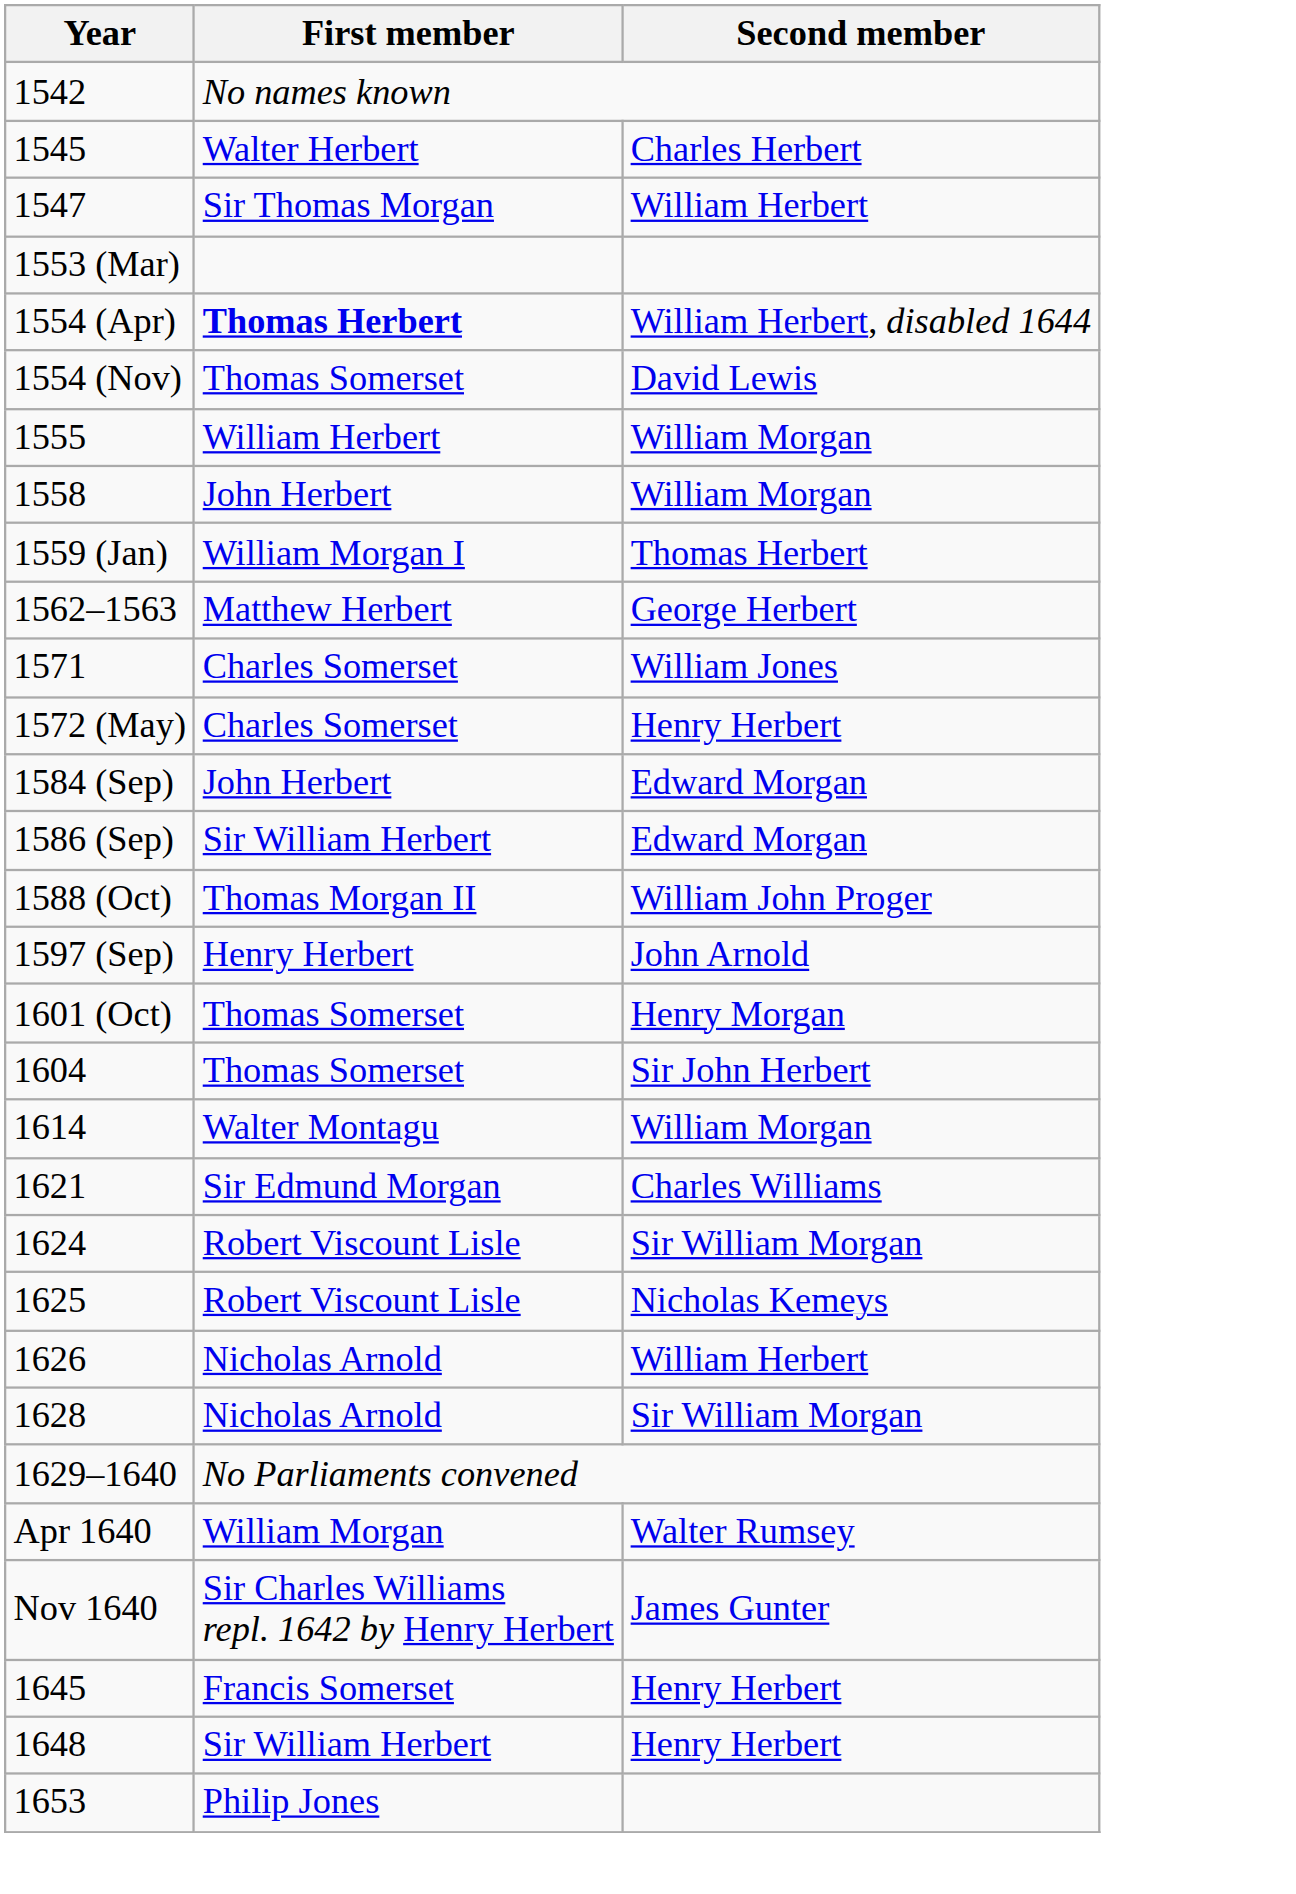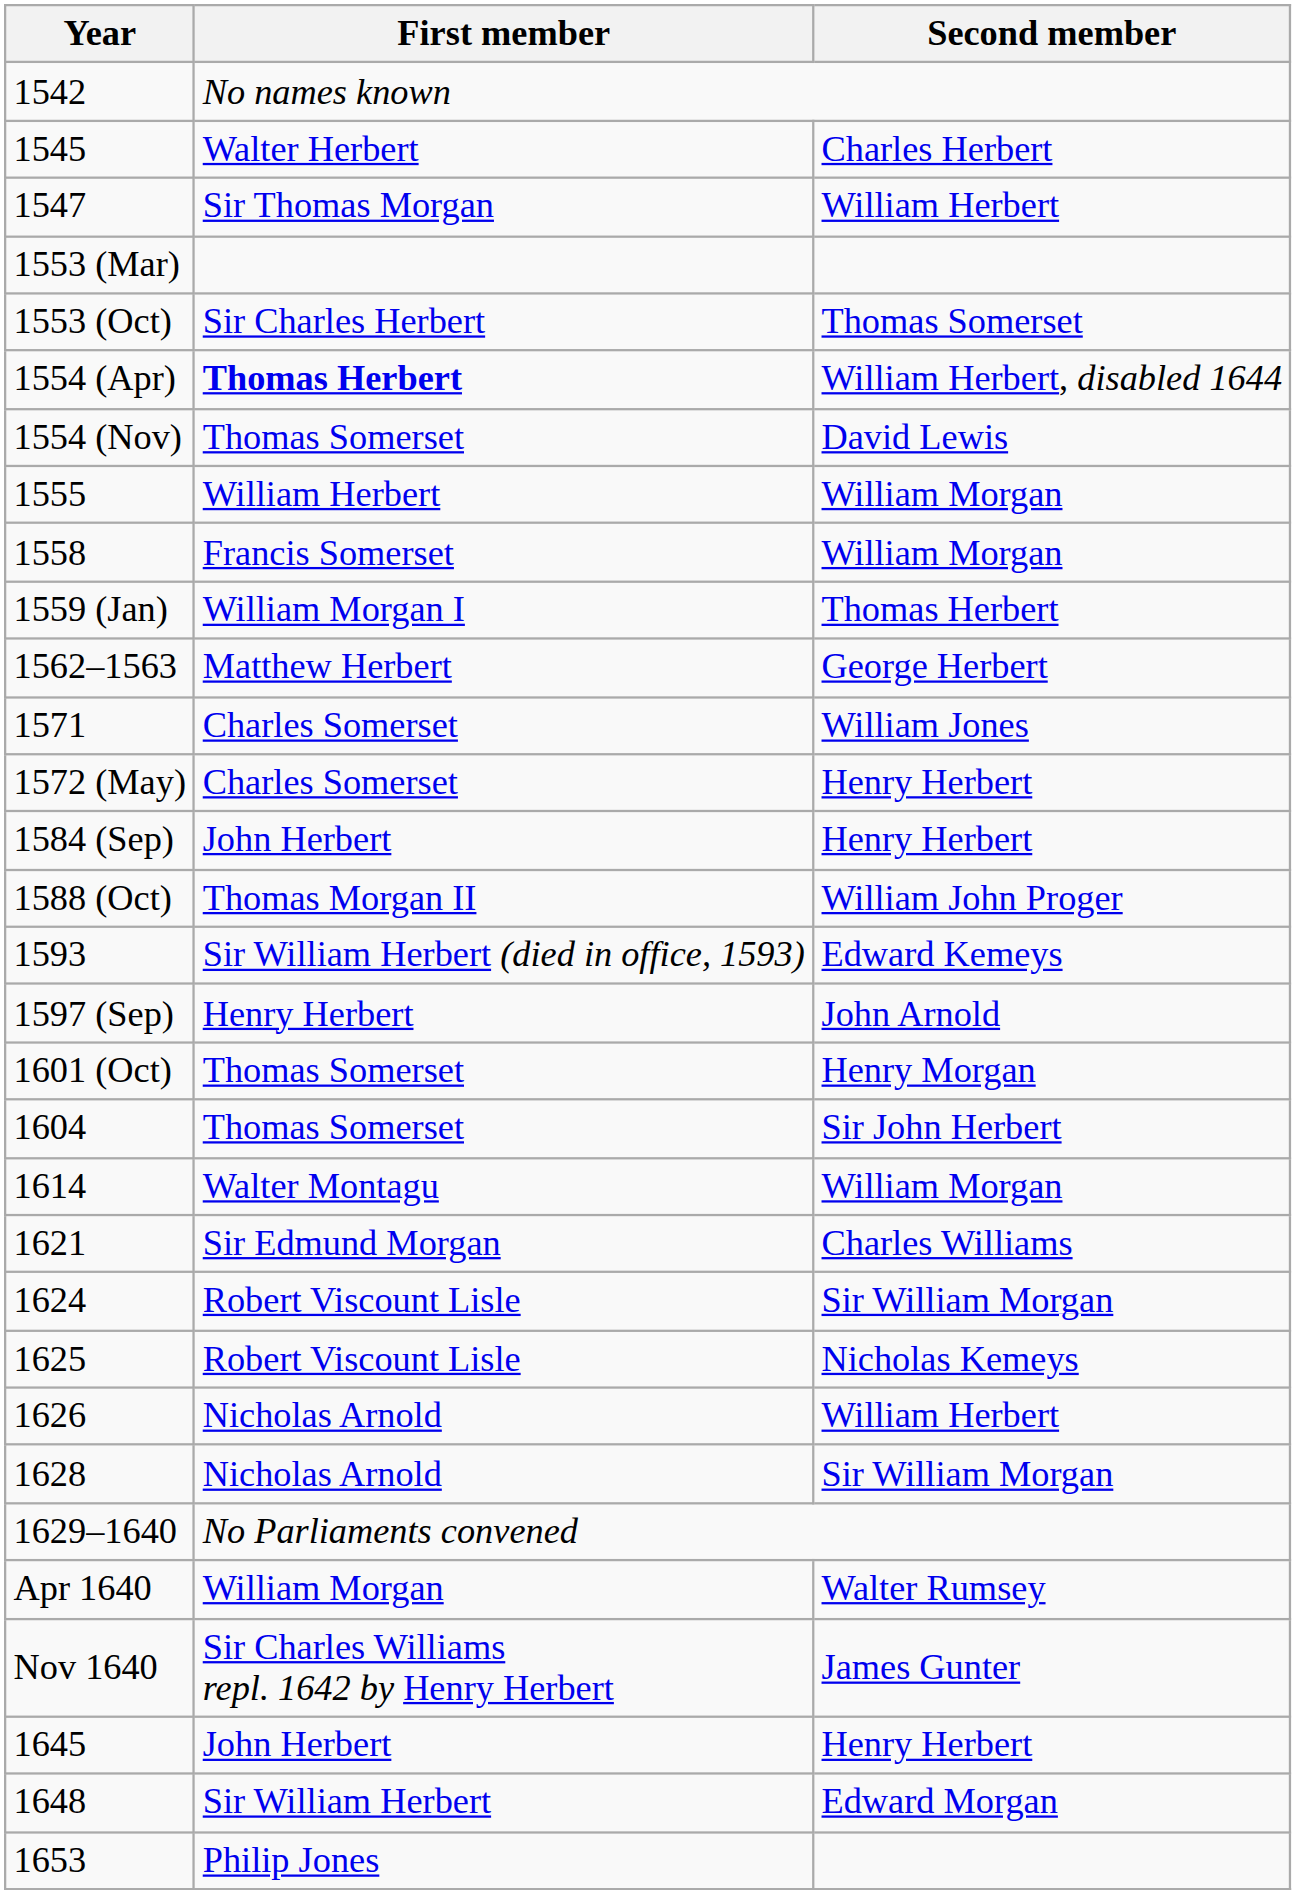 <table class="wikitable">
 <tr>
 <th>Year</th>
 <th>First member</th>
 <th>Second member</th>
 </tr>
 <tr>
 <td>1542</td>
 <td colspan = "2"><em>No names known</em></td>
 </tr>
 <tr>
 <td>1545</td>
 <td><a href='#'>Walter Herbert</a></td>
 <td><a href='#'>Charles Herbert</a></td>
 </tr>
 <tr>
 <td>1547</td>
 <td><a href='#'>Sir Thomas Morgan</a></td>
 <td><a href='#'>William Herbert</a></td>
 </tr>
 <tr som>
 <td>1553 (Mar)</td>
 <td></td>
 </tr>
 <tr>
+<td>1553 (Oct)</td>
+<td><a href='#'>Sir Charles Herbert</a></td>
+<td><a href='#'>Thomas Somerset</a></td>
+</tr>
+<tr>
 <td>1554 (Apr)</td>
 <td><strong><a href='#'>Thomas Herbert</a></strong></td>
 <td><a href='#'>William Herbert</a>, <em>disabled 1644</em></td>
 </tr>
 <tr>
 <td>1554 (Nov)</td>
 <td><a href='#'>Thomas Somerset</a></td>
 <td><a href='#'>David Lewis</a></td>
 </tr>
 <tr>
 <td>1555</td>
 <td><a href='#'>William Herbert</a></td>
 <td><a href='#'>William Morgan</a></td>
 </tr>
 <tr>
 <td>1558</td>
-<td><a href='#'>John Herbert</a></td>
+<td><a href='#'>Francis Somerset</a></td>
 <td><a href='#'>William Morgan</a>  </td>
 </tr>
 <tr>
 <td>1559 (Jan)</td>
 <td><a href='#'>William Morgan I</a></td>
 <td><a href='#'>Thomas Herbert</a></td>
 </tr>
 <tr>
 <td>1562–1563</td>
 <td><a href='#'>Matthew Herbert</a></td>
 <td><a href='#'>George Herbert</a></td>
 </tr>
 <tr>
 <td>1571</td>
 <td><a href='#'>Charles Somerset</a></td>
 <td><a href='#'>William Jones</a></td>
 </tr>
 <tr>
 <td>1572 (May)</td>
 <td><a href='#'>Charles Somerset</a></td>
 <td><a href='#'>Henry Herbert</a></td>
 </tr>
 <tr>
 <td>1584 (Sep)</td>
 <td><a href='#'>John Herbert</a></td>
-<td><a href='#'>Edward Morgan</a></td>
-</tr>
-<tr>
-<td>1586 (Sep)</td>
-<td><a href='#'>Sir William Herbert</a></td>
-<td><a href='#'>Edward Morgan</a></td>
+<td><a href='#'>Henry Herbert</a></td>
 </tr>
 <tr>
 <td>1588 (Oct)</td>
 <td><a href='#'>Thomas Morgan II</a></td>
 <td><a href='#'>William John Proger</a></td>
+</tr>
+<tr>
+<td>1593</td>
+<td><a href='#'>Sir William Herbert</a> <em>(died in office, 1593)</em></td>
+<td><a href='#'>Edward Kemeys</a></td>
 </tr>
 <tr>
 <td>1597 (Sep)</td>
 <td><a href='#'>Henry Herbert</a></td>
 <td><a href='#'>John Arnold</a></td>
 </tr>
 <tr>
 <td>1601 (Oct)</td>
 <td><a href='#'>Thomas Somerset</a></td>
 <td><a href='#'>Henry Morgan</a></td>
 </tr>
 <tr>
 <td>1604</td>
 <td><a href='#'>Thomas Somerset</a></td>
 <td><a href='#'>Sir John Herbert</a></td>
 </tr>
 <tr>
 <td>1614</td>
 <td><a href='#'>Walter Montagu</a></td>
 <td><a href='#'>William Morgan</a></td>
 </tr>
 <tr>
 <td>1621</td>
 <td><a href='#'>Sir Edmund Morgan</a></td>
 <td><a href='#'>Charles Williams</a></td>
 </tr>
 <tr>
 <td>1624</td>
 <td><a href='#'>Robert Viscount Lisle</a></td>
 <td><a href='#'>Sir William Morgan</a></td>
 </tr>
 <tr>
 <td>1625</td>
 <td><a href='#'>Robert Viscount Lisle</a></td>
 <td><a href='#'>Nicholas Kemeys</a></td>
 </tr>
 <tr>
 <td>1626</td>
 <td><a href='#'>Nicholas Arnold</a></td>
 <td><a href='#'>William Herbert</a></td>
 </tr>
 <tr>
 <td>1628</td>
 <td><a href='#'>Nicholas Arnold</a></td>
 <td><a href='#'>Sir William Morgan</a></td>
 </tr>
 <tr>
 <td>1629–1640</td>
 <td colspan = "2"><em>No Parliaments convened</em></td>
 </tr>
 <tr>
 <td>Apr 1640</td>
 <td><a href='#'>William Morgan</a></td>
 <td><a href='#'>Walter Rumsey</a></td>
 </tr>
 <tr>
 <td>Nov 1640</td>
 <td><a href='#'>Sir Charles Williams</a> <br> <em>repl. 1642 by</em> <a href='#'>Henry Herbert</a></td>
 <td><a href='#'>James Gunter</a></td>
 </tr>
 <tr>
 <td>1645</td>
-<td><a href='#'>Francis Somerset</a></td>
+<td><a href='#'>John Herbert</a></td>
 <td><a href='#'>Henry Herbert</a></td>
 </tr>
 <tr>
 <td>1648</td>
 <td><a href='#'>Sir William Herbert</a></td>
-<td><a href='#'>Henry Herbert</a></td>
+<td><a href='#'>Edward Morgan</a></td>
 </tr>
 <tr>
 <td>1653</td>
 <td><a href='#'>Philip Jones</a></td>
 <td></td>
 </tr>
 <tr>
 </tr>
 </table>
